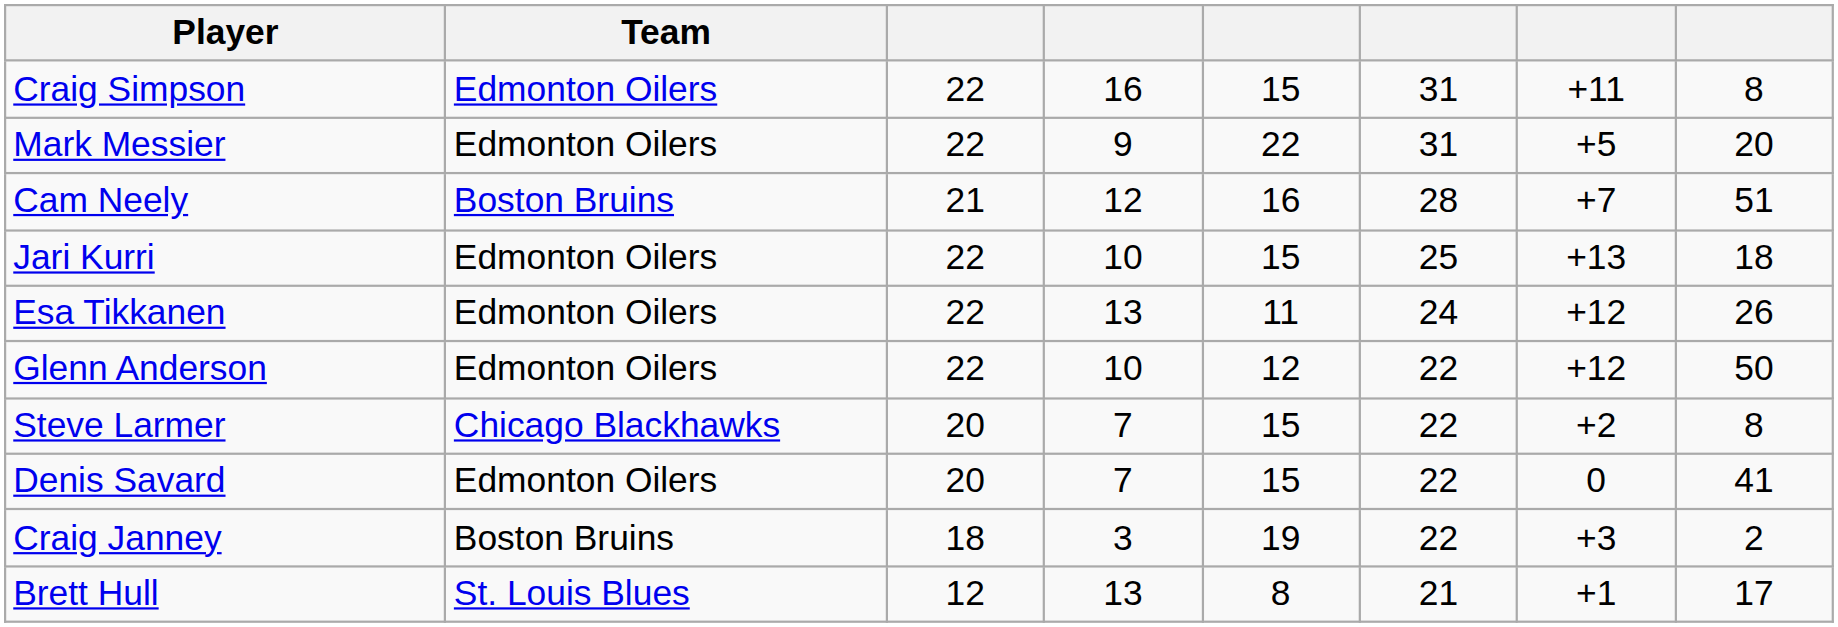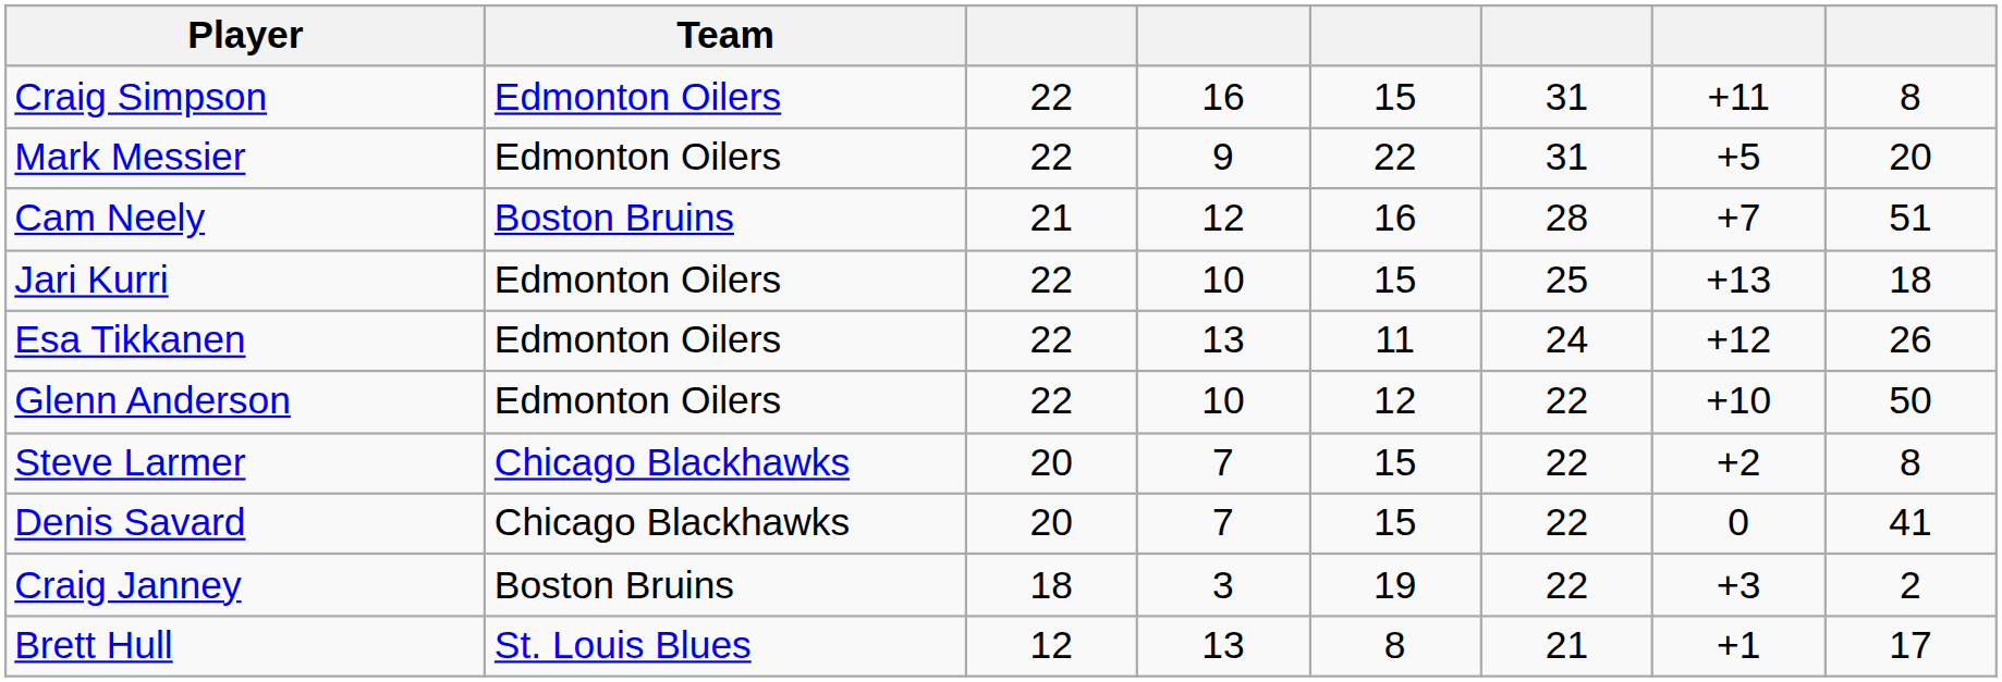 <table style="padding:3px; border-spacing:0; text-align:center;" class="wikitable sortable">
 <tr>
 <th style="width:12em">Player</th>
 <th style="width:12em">Team</th>
 <th style="width:4em"></th>
 <th style="width:4em"></th>
 <th style="width:4em"></th>
 <th style="width:4em"></th>
 <th data-sort-type="number" style="width:4em"></th>
 <th style="width:4em"></th>
 </tr>
 <tr align=center>
 <td align=left><a href='#'>Craig Simpson</a></td>
 <td align=left><a href='#'>Edmonton Oilers</a></td>
 <td>22</td>
 <td>16</td>
 <td>15</td>
 <td>31</td>
 <td>+11</td>
 <td>8</td>
 </tr>
 <tr align=center>
 <td align=left><a href='#'>Mark Messier</a></td>
 <td align=left>Edmonton Oilers</td>
 <td>22</td>
 <td>9</td>
 <td>22</td>
 <td>31</td>
 <td>+5</td>
 <td>20</td>
 </tr>
 <tr align=center>
 <td align=left><a href='#'>Cam Neely</a></td>
 <td align=left><a href='#'>Boston Bruins</a></td>
 <td>21</td>
 <td>12</td>
 <td>16</td>
 <td>28</td>
 <td>+7</td>
 <td>51</td>
 </tr>
 <tr align=center>
 <td align=left><a href='#'>Jari Kurri</a></td>
 <td align=left>Edmonton Oilers</td>
 <td>22</td>
 <td>10</td>
 <td>15</td>
 <td>25</td>
 <td>+13</td>
 <td>18</td>
 </tr>
 <tr align=center>
 <td align=left><a href='#'>Esa Tikkanen</a></td>
 <td align=left>Edmonton Oilers</td>
 <td>22</td>
 <td>13</td>
 <td>11</td>
 <td>24</td>
 <td>+12</td>
 <td>26</td>
 </tr>
 <tr align=center>
 <td align=left><a href='#'>Glenn Anderson</a></td>
 <td align=left>Edmonton Oilers</td>
 <td>22</td>
 <td>10</td>
 <td>12</td>
 <td>22</td>
-<td>+12</td>
+<td>+10</td>
 <td>50</td>
 </tr>
 <tr align=center>
 <td align=left><a href='#'>Steve Larmer</a></td>
 <td align=left><a href='#'>Chicago Blackhawks</a></td>
 <td>20</td>
 <td>7</td>
 <td>15</td>
 <td>22</td>
 <td>+2</td>
 <td>8</td>
 </tr>
 <tr align=center>
 <td align=left><a href='#'>Denis Savard</a></td>
-<td align=left>Edmonton Oilers</td>
+<td align=left>Chicago Blackhawks</td>
 <td>20</td>
 <td>7</td>
 <td>15</td>
 <td>22</td>
 <td>0</td>
 <td>41</td>
 </tr>
 <tr align=center>
 <td align=left><a href='#'>Craig Janney</a></td>
 <td align=left>Boston Bruins</td>
 <td>18</td>
 <td>3</td>
 <td>19</td>
 <td>22</td>
 <td>+3</td>
 <td>2</td>
 </tr>
 <tr align=center>
 <td align=left><a href='#'>Brett Hull</a></td>
 <td align=left><a href='#'>St. Louis Blues</a></td>
 <td>12</td>
 <td>13</td>
 <td>8</td>
 <td>21</td>
 <td>+1</td>
 <td>17</td>
 </tr>
 </table>
